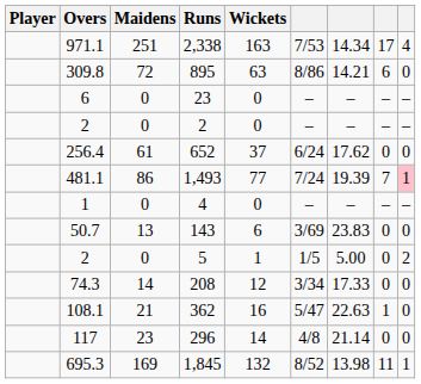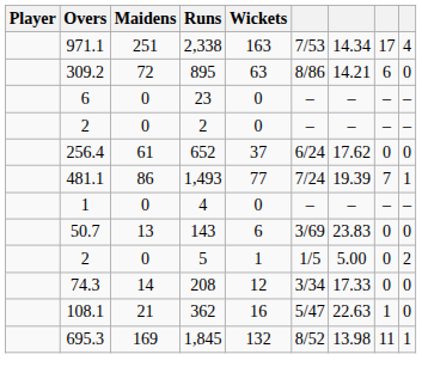 <table class="wikitable sortable" style="text-align:center">
 <tr>
 <th>Player</th>
 <th>Overs</th>
 <th>Maidens</th>
 <th>Runs</th>
 <th>Wickets</th>
 <th><br></th>
 <th></th>
 <th></th>
 <th></th>
 </tr>
 <tr>
 <td align="left"></td>
 <td>971.1</td>
 <td>251</td>
 <td>2,338</td>
 <td>163</td>
 <td>7/53</td>
 <td>14.34</td>
 <td>17</td>
 <td>4</td>
 </tr>
 <tr>
 <td align="left"></td>
-<td>309.8</td>
+<td>309.2</td>
 <td>72</td>
 <td>895</td>
 <td>63</td>
 <td>8/86</td>
 <td>14.21</td>
 <td>6</td>
 <td>0</td>
 </tr>
 <tr>
 <td align="left"></td>
 <td>6</td>
 <td>0</td>
 <td>23</td>
 <td>0</td>
 <td>–</td>
 <td>–</td>
 <td>–</td>
 <td>–</td>
 </tr>
 <tr>
 <td align="left"></td>
 <td>2</td>
 <td>0</td>
 <td>2</td>
 <td>0</td>
 <td>–</td>
 <td>–</td>
 <td>–</td>
 <td>–</td>
 </tr>
 <tr>
 <td align="left"></td>
 <td>256.4</td>
 <td>61</td>
 <td>652</td>
 <td>37</td>
 <td>6/24</td>
 <td>17.62</td>
 <td>0</td>
 <td>0</td>
 </tr>
 <tr>
 <td align="left"></td>
 <td>481.1</td>
 <td>86</td>
 <td>1,493</td>
 <td>77</td>
 <td>7/24</td>
 <td>19.39</td>
 <td>7</td>
-<td style="background: pink;">1</td>
+<td>1</td>
 </tr>
 <tr>
 <td align="left"></td>
 <td>1</td>
 <td>0</td>
 <td>4</td>
 <td>0</td>
 <td>–</td>
 <td>–</td>
 <td>–</td>
 <td>–</td>
 </tr>
 <tr>
 <td align="left"></td>
 <td>50.7</td>
 <td>13</td>
 <td>143</td>
 <td>6</td>
 <td>3/69</td>
 <td>23.83</td>
 <td>0</td>
 <td>0</td>
 </tr>
 <tr>
 <td align="left"></td>
 <td>2</td>
 <td>0</td>
 <td>5</td>
 <td>1</td>
 <td>1/5</td>
 <td>5.00</td>
 <td>0</td>
 <td>2</td>
 </tr>
 <tr>
 <td align="left"></td>
 <td>74.3</td>
 <td>14</td>
 <td>208</td>
 <td>12</td>
 <td>3/34</td>
 <td>17.33</td>
 <td>0</td>
 <td>0</td>
 </tr>
 <tr>
 <td align="left"></td>
 <td>108.1</td>
 <td>21</td>
 <td>362</td>
 <td>16</td>
 <td>5/47</td>
 <td>22.63</td>
 <td>1</td>
 <td>0</td>
 </tr>
 <tr>
 <td align="left"></td>
-<td>117</td>
-<td>23</td>
-<td>296</td>
-<td>14</td>
-<td>4/8</td>
-<td>21.14</td>
-<td>0</td>
-<td>0</td>
-</tr>
-<tr>
-<td align="left"></td>
 <td>695.3</td>
 <td>169</td>
 <td>1,845</td>
 <td>132</td>
 <td>8/52</td>
 <td>13.98</td>
 <td>11</td>
 <td>1</td>
 </tr>
 </table>
